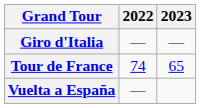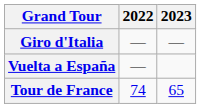 <table class="wikitable plainrowheaders">
 <tr>
 <th scope="col"><a href='#'>Grand Tour</a></th>
 <th scope="col">2022</th>
 <th scope="col">2023</th>
 </tr>
 <tr style="text-align:center;">
 <th scope="row"> <a href='#'>Giro d'Italia</a></th>
 <td>—</td>
 <td>—</td>
 </tr>
 <tr style="text-align:center;">
+<th scope="row"> <a href='#'>Vuelta a España</a></th>
+<td>—</td>
+<td></td>
+</tr>
+<tr style="text-align:center;">
 <th scope="row"> <a href='#'>Tour de France</a></th>
 <td><a href='#'>74</a></td>
 <td><a href='#'>65</a></td>
 </tr>
-<tr style="text-align:center;">
-<th scope="row"> <a href='#'>Vuelta a España</a></th>
-<td>—</td>
-<td></td>
-</tr>
 </table>
